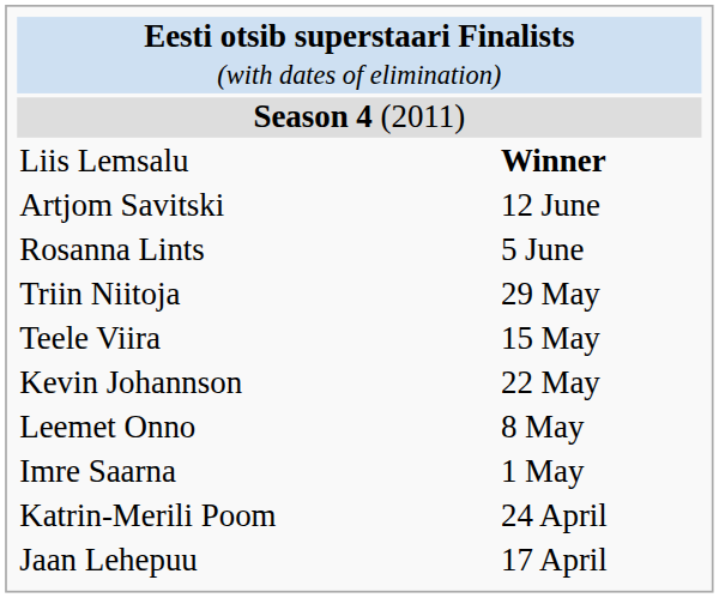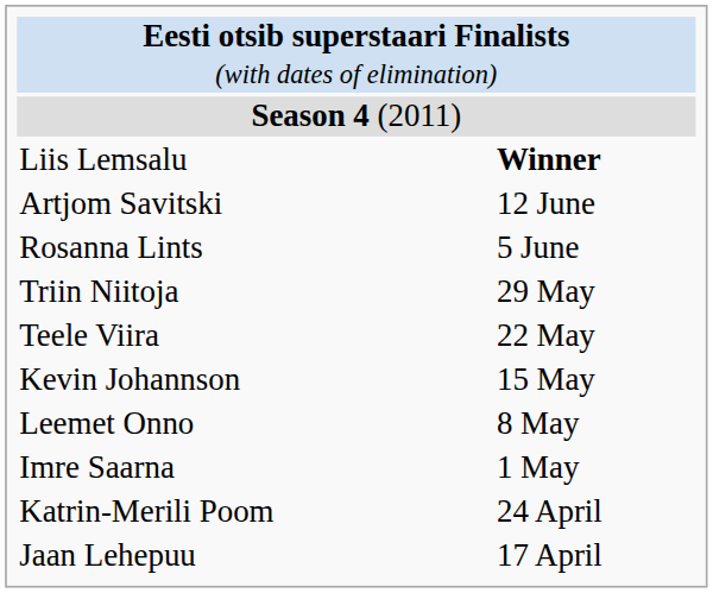 <table class=infobox style=width:22em>
 <tr>
 <td colspan="2" style="background:#CEE0F2; text-align:center;"><strong>Eesti otsib superstaari Finalists</strong><br><small><em>(with dates of elimination)</em></small></td>
 </tr>
 <tr>
 <td colspan="2" style="background:#dddddd; text-align:center;"><strong>Season 4</strong> (2011)</td>
 </tr>
 <tr>
 <td>Liis Lemsalu</td>
 <td><strong>Winner</strong></td>
 </tr>
 <tr>
 <td>Artjom Savitski</td>
 <td>12 June</td>
 </tr>
 <tr>
 <td>Rosanna Lints</td>
 <td>5 June</td>
 </tr>
 <tr>
 <td>Triin Niitoja</td>
 <td>29 May</td>
 </tr>
 <tr>
 <td>Teele Viira</td>
-<td>15 May</td>
+<td>22 May</td>
 </tr>
 <tr>
 <td>Kevin Johannson</td>
-<td>22 May</td>
+<td>15 May</td>
 </tr>
 <tr>
 <td>Leemet Onno</td>
 <td>8 May</td>
 </tr>
 <tr>
 <td>Imre Saarna</td>
 <td>1 May</td>
 </tr>
 <tr>
 <td>Katrin-Merili Poom</td>
 <td>24 April</td>
 </tr>
 <tr>
 <td>Jaan Lehepuu</td>
 <td>17 April</td>
 </tr>
 </table>
